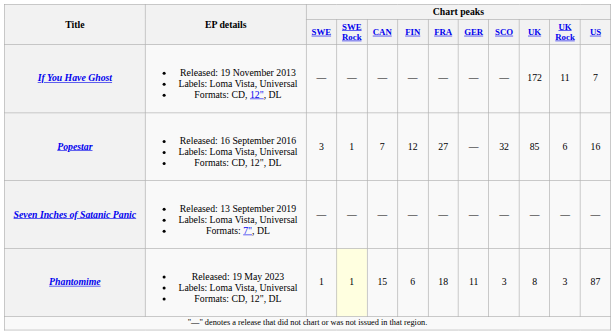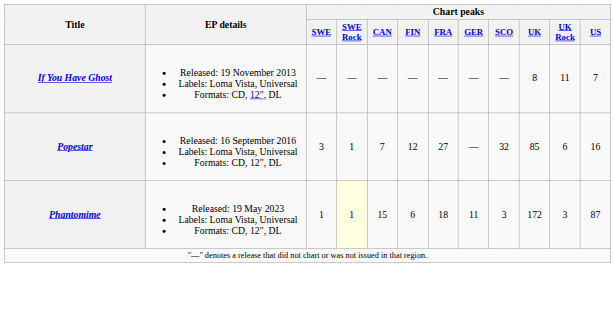 <table class="wikitable plainrowheaders" style="text-align:center;">
 <tr>
 <th scope="col" rowspan="2" style="width:14em;">Title</th>
 <th scope="col" rowspan="2" style="width:16em;">EP details</th>
 <th scope="col" colspan="10">Chart peaks</th>
 </tr>
 <tr>
 <th scope="col" style="width:3em;font-size:90%;"><a href='#'>SWE</a><br></th>
 <th scope="col" style="width:3em;font-size:90%;"><a href='#'>SWE<br>Rock</a><br></th>
 <th scope="col" style="width:3em;font-size:90%;"><a href='#'>CAN</a><br></th>
 <th scope="col" style="width:3em;font-size:90%;"><a href='#'>FIN</a><br></th>
 <th scope="col" style="width:3em;font-size:90%;"><a href='#'>FRA</a><br></th>
 <th scope="col" style="width:3em;font-size:90%;"><a href='#'>GER</a><br></th>
 <th scope="col" style="width:3em;font-size:90%;"><a href='#'>SCO</a><br></th>
 <th scope="col" style="width:3em;font-size:90%;"><a href='#'>UK</a><br></th>
 <th scope="col" style="width:3em;font-size:90%;"><a href='#'>UK<br>Rock</a><br></th>
 <th scope="col" style="width:3em;font-size:90%;"><a href='#'>US</a><br></th>
 </tr>
 <tr>
 <th scope="row"><em><a href='#'>If You Have Ghost</a></em></th>
 <td><br><ul><li>Released: 19 November 2013</li><li>Labels: Loma Vista, Universal</li><li>Formats: CD, <a href='#'>12"</a>, DL</li></ul></td>
 <td>—</td>
 <td>—</td>
 <td>—</td>
 <td>—</td>
 <td>—</td>
 <td>—</td>
 <td>—</td>
-<td>172</td>
+<td>8</td>
 <td>11</td>
 <td>7</td>
 </tr>
 <tr>
 <th scope="row"><em><a href='#'>Popestar</a></em></th>
 <td><br><ul><li>Released: 16 September 2016</li><li>Labels: Loma Vista, Universal</li><li>Formats: CD, 12", DL</li></ul></td>
 <td>3</td>
 <td>1</td>
 <td>7</td>
 <td>12</td>
 <td>27</td>
 <td>—</td>
 <td>32</td>
 <td>85</td>
 <td>6</td>
 <td>16</td>
 </tr>
 <tr>
-<th scope="row"><em><a href='#'>Seven Inches of Satanic Panic</a></em></th>
-<td><br><ul><li>Released: 13 September 2019</li><li>Labels: Loma Vista, Universal</li><li>Formats: <a href='#'>7"</a>, DL</li></ul></td>
-<td>—</td>
-<td>—</td>
-<td>—</td>
-<td>—</td>
-<td>—</td>
-<td>—</td>
-<td>—</td>
-<td>—</td>
-<td>—</td>
-<td>—</td>
-</tr>
-<tr>
 <th scope="row"><em><a href='#'>Phantomime</a></em></th>
 <td><br><ul><li>Released: 19 May 2023</li><li>Labels: Loma Vista, Universal</li><li>Formats: CD, 12", DL</li></ul></td>
 <td>1</td>
 <td style="background: lightyellow;">1</td>
 <td>15</td>
 <td>6</td>
 <td>18</td>
 <td>11</td>
 <td>3</td>
-<td>8</td>
+<td>172</td>
 <td>3</td>
 <td>87</td>
 </tr>
 <tr>
 <td colspan="12" style="font-size: 85%">"—" denotes a release that did not chart or was not issued in that region.</td>
 </tr>
 </table>
